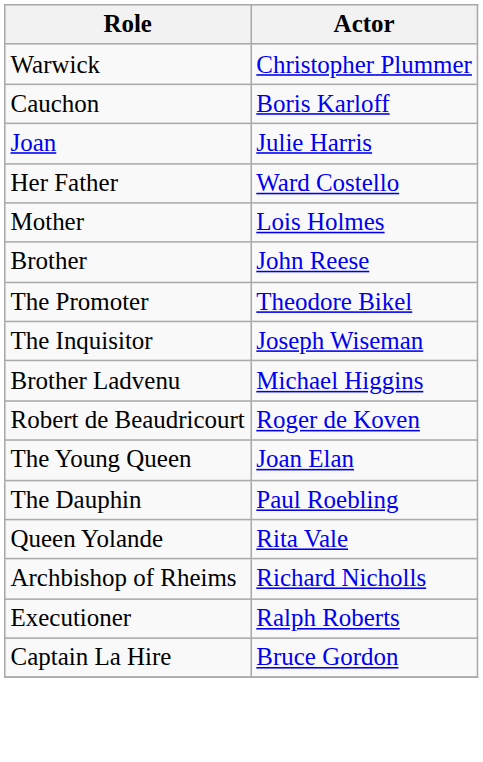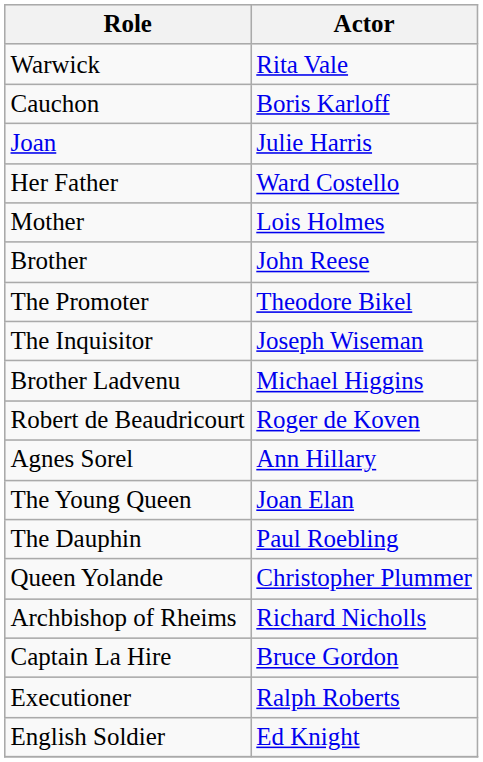 <table class="wikitable">
 <tr>
 <th>Role</th>
 <th>Actor</th>
 </tr>
 <tr>
 <td>Warwick</td>
-<td><a href='#'>Christopher Plummer</a></td>
+<td><a href='#'>Rita Vale</a></td>
 </tr>
 <tr>
 <td>Cauchon</td>
 <td><a href='#'>Boris Karloff</a></td>
 </tr>
 <tr>
 <td><a href='#'>Joan</a></td>
 <td><a href='#'>Julie Harris</a></td>
 </tr>
 <tr>
 <td>Her Father</td>
 <td><a href='#'>Ward Costello</a></td>
 </tr>
 <tr>
 <td>Mother</td>
 <td><a href='#'>Lois Holmes</a></td>
 </tr>
 <tr>
 <td>Brother</td>
 <td><a href='#'>John Reese</a></td>
 </tr>
 <tr>
 <td>The Promoter</td>
 <td><a href='#'>Theodore Bikel</a></td>
 </tr>
 <tr>
 <td>The Inquisitor</td>
 <td><a href='#'>Joseph Wiseman</a></td>
 </tr>
 <tr>
 <td>Brother Ladvenu</td>
 <td><a href='#'>Michael Higgins</a></td>
 </tr>
 <tr>
 <td>Robert de Beaudricourt</td>
 <td><a href='#'>Roger de Koven</a></td>
 </tr>
 <tr>
+<td>Agnes Sorel</td>
+<td><a href='#'>Ann Hillary</a></td>
+</tr>
+<tr>
 <td>The Young Queen</td>
 <td><a href='#'>Joan Elan</a></td>
 </tr>
 <tr>
 <td>The Dauphin</td>
 <td><a href='#'>Paul Roebling</a></td>
 </tr>
 <tr>
 <td>Queen Yolande</td>
-<td><a href='#'>Rita Vale</a></td>
+<td><a href='#'>Christopher Plummer</a></td>
 </tr>
 <tr>
 <td>Archbishop of Rheims</td>
 <td><a href='#'>Richard Nicholls</a></td>
 </tr>
 <tr>
+<td>Captain La Hire</td>
+<td><a href='#'>Bruce Gordon</a></td>
+</tr>
+<tr>
 <td>Executioner</td>
 <td><a href='#'>Ralph Roberts</a></td>
 </tr>
 <tr>
-<td>Captain La Hire</td>
-<td><a href='#'>Bruce Gordon</a></td>
+<td>English Soldier</td>
+<td><a href='#'>Ed Knight</a></td>
 </tr>
 <tr>
 </tr>
 </table>
